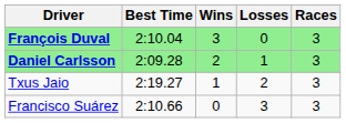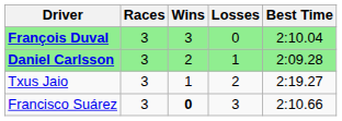 <table class="wikitable">
 <tr>
 <th>Driver</th>
-<th>Best Time</th>
+<th>Races</th>
 <th>Wins</th>
 <th>Losses</th>
-<th>Races</th>
+<th>Best Time</th>
 </tr>
 <tr style="background:lightgreen;">
 <td><strong> <a href='#'>François Duval</a></strong></td>
-<td align=center>2:10.04</td>
+<td align=center>3</td>
 <td align=center>3</td>
 <td align=center>0</td>
-<td align=center>3</td>
+<td align=center>2:10.04</td>
 </tr>
 <tr style="background:lightgreen;">
 <td><strong> <a href='#'>Daniel Carlsson</a></strong></td>
-<td align=center>2:09.28</td>
+<td align=center>3</td>
 <td align=center>2</td>
 <td align=center>1</td>
-<td align=center>3</td>
+<td align=center>2:09.28</td>
 </tr>
 <tr>
 <td> <a href='#'>Txus Jaio</a></td>
-<td align=center>2:19.27</td>
+<td align=center>3</td>
 <td align=center>1</td>
 <td align=center>2</td>
-<td align=center>3</td>
+<td align=center>2:19.27</td>
 </tr>
 <tr>
 <td> <a href='#'>Francisco Suárez</a></td>
+<td align=center>3</td>
+<td align=center><strong>0</strong></td>
+<td align=center>3</td>
 <td align=center>2:10.66</td>
-<td align=center>0</td>
-<td align=center>3</td>
-<td align=center>3</td>
 </tr>
 </table>
